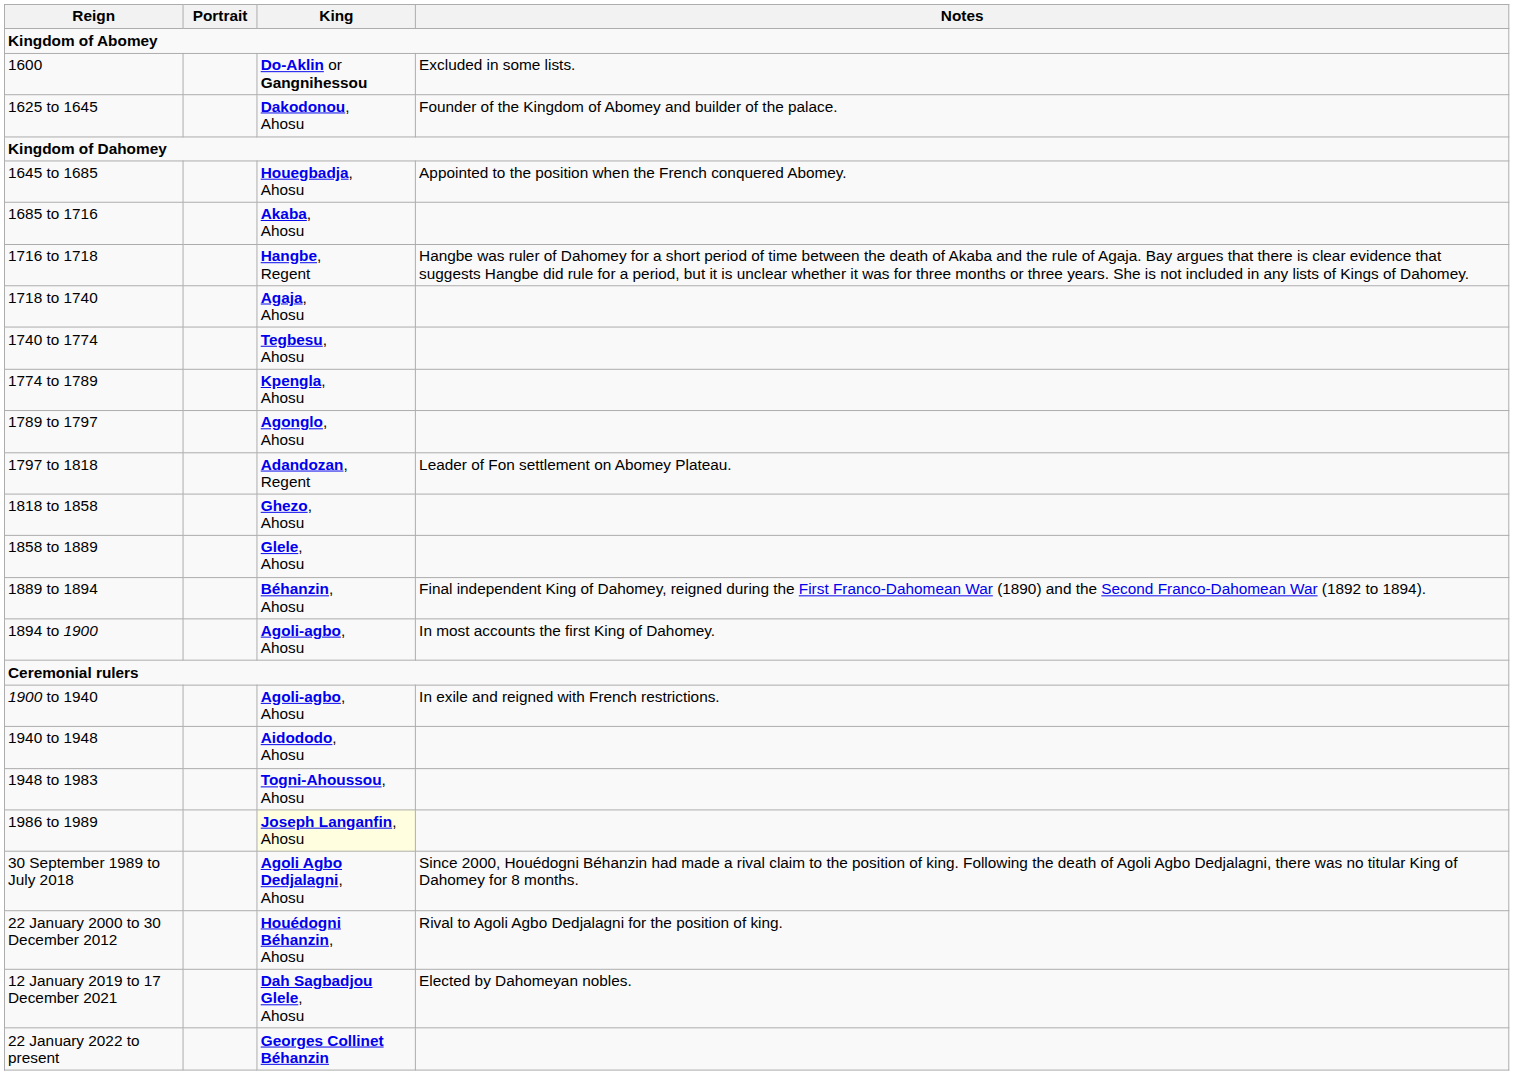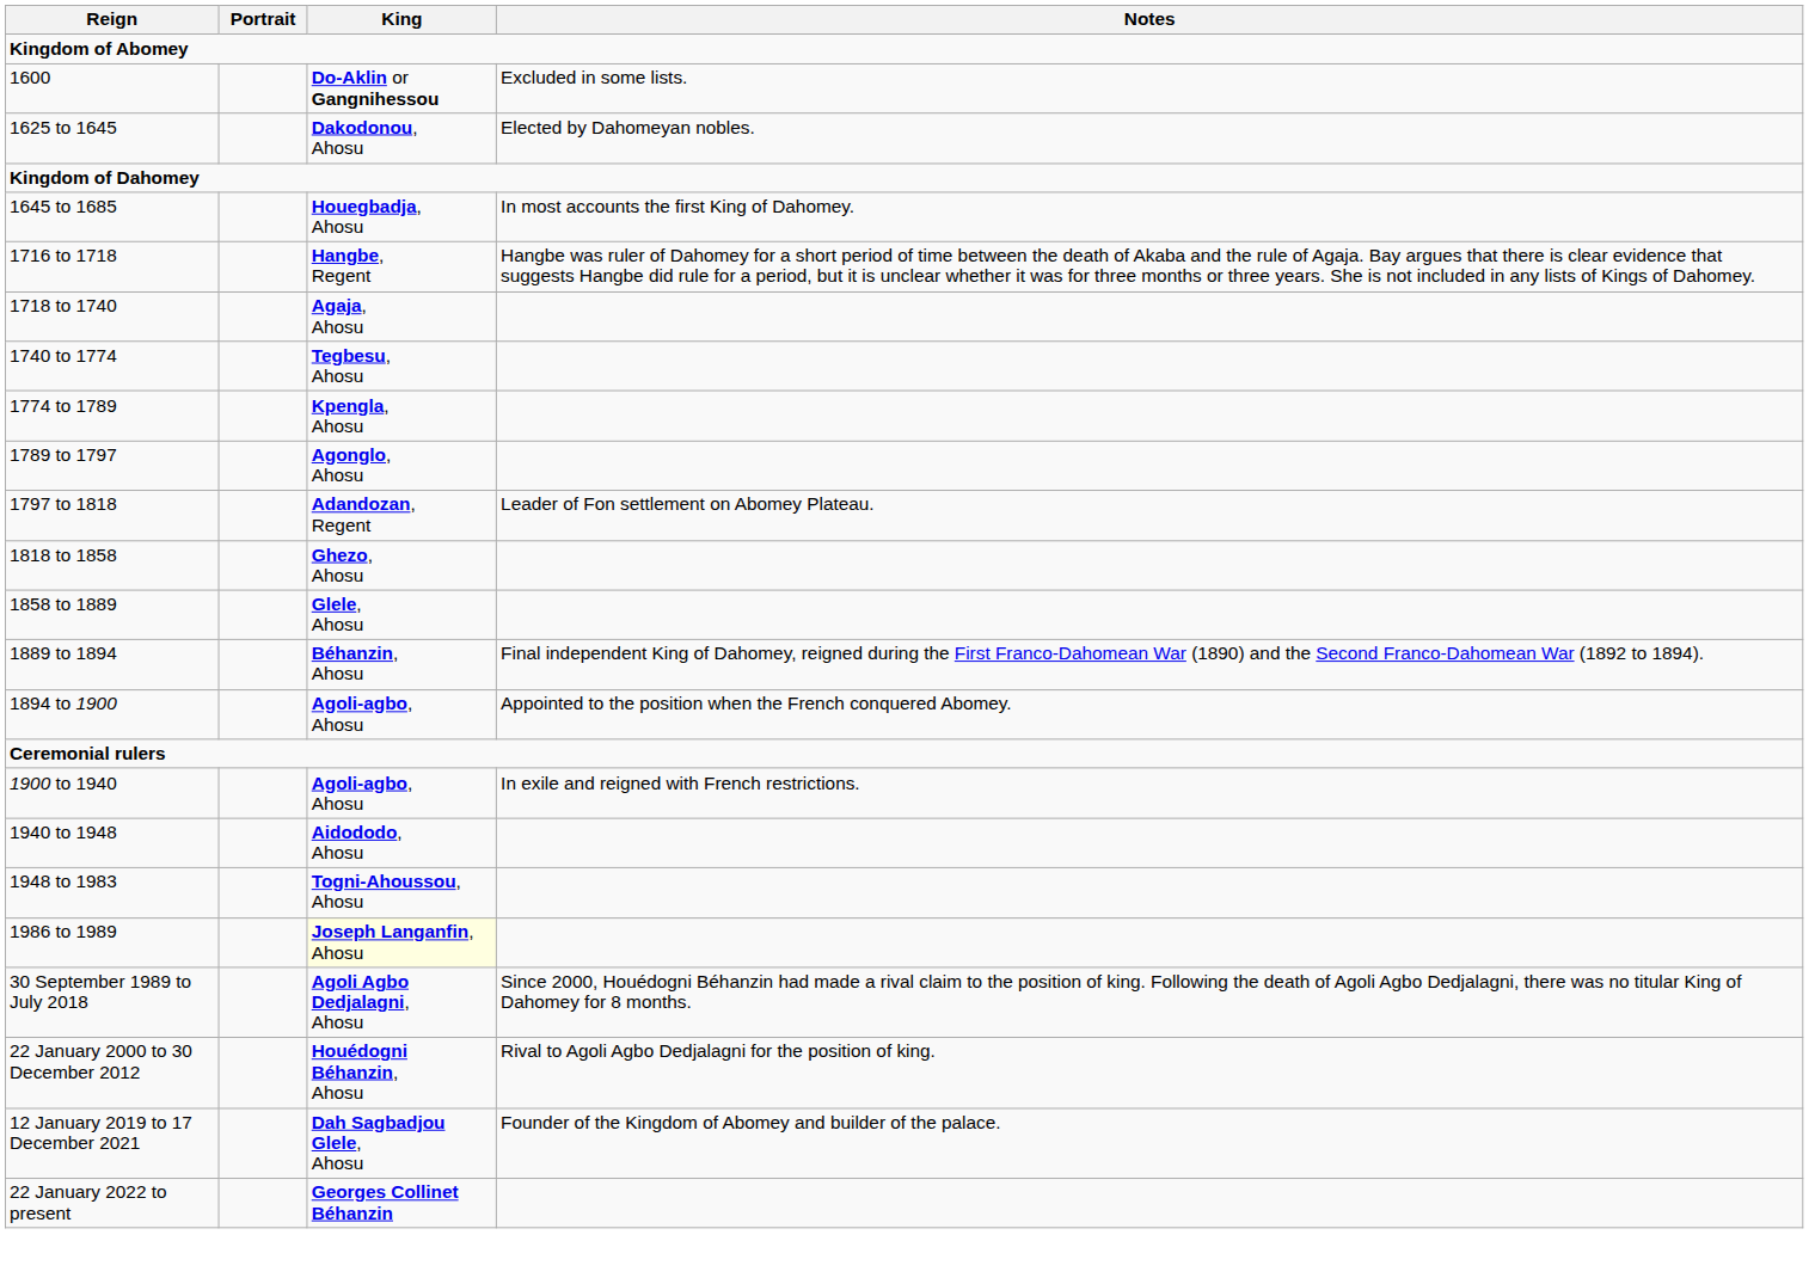 <table class="wikitable">
 <tr align=left>
 <th>Reign</th>
 <th width=70px>Portrait</th>
 <th>King</th>
 <th>Notes</th>
 </tr>
 <tr valign=top>
 <td colspan="4"><strong>Kingdom of Abomey</strong></td>
 </tr>
 <tr valign=top>
 <td> 1600</td>
 <td></td>
 <td><strong><a href='#'>Do-Aklin</a></strong> or <strong>Gangnihessou</strong></td>
 <td>Excluded in some lists.</td>
 </tr>
 <tr valign=top>
 <td> 1625 to 1645</td>
 <td></td>
 <td><strong><a href='#'>Dakodonou</a></strong>, <br>Ahosu</td>
-<td>Founder of the Kingdom of Abomey and builder of the palace.</td>
+<td>Elected by Dahomeyan nobles.</td>
 </tr>
 <tr valign=top>
 <td colspan="4"><strong>Kingdom of Dahomey</strong></td>
 </tr>
 <tr valign=top>
 <td>1645 to 1685</td>
 <td></td>
 <td><strong><a href='#'>Houegbadja</a></strong>, <br>Ahosu</td>
-<td>Appointed to the position when the French conquered Abomey.</td>
-</tr>
-<tr valign=top>
-<td>1685 to 1716</td>
-<td></td>
-<td><strong><a href='#'>Akaba</a></strong>, <br>Ahosu</td>
-<td></td>
+<td>In most accounts the first King of Dahomey.</td>
 </tr>
 <tr valign=top>
 <td>1716 to 1718</td>
 <td></td>
 <td><strong><a href='#'>Hangbe</a></strong>, <br>Regent</td>
 <td>Hangbe was ruler of Dahomey for a short period of time between the death of Akaba and the rule of Agaja. Bay argues that there is clear evidence that suggests Hangbe did rule for a period, but it is unclear whether it was for three months or three years. She is not included in any lists of Kings of Dahomey.</td>
 </tr>
 <tr valign=top>
 <td>1718 to 1740</td>
 <td></td>
 <td><strong><a href='#'>Agaja</a></strong>, <br>Ahosu</td>
 <td></td>
 </tr>
 <tr valign=top>
 <td>1740 to 1774</td>
 <td></td>
 <td><strong><a href='#'>Tegbesu</a></strong>, <br>Ahosu</td>
 <td></td>
 </tr>
 <tr valign=top>
 <td>1774 to 1789</td>
 <td></td>
 <td><strong><a href='#'>Kpengla</a></strong>, <br>Ahosu</td>
 <td></td>
 </tr>
 <tr valign=top>
 <td>1789 to 1797</td>
 <td></td>
 <td><strong><a href='#'>Agonglo</a></strong>, <br>Ahosu</td>
 <td></td>
 </tr>
 <tr valign=top>
 <td>1797 to 1818</td>
 <td></td>
 <td><strong><a href='#'>Adandozan</a></strong>, <br>Regent</td>
 <td>Leader of Fon settlement on Abomey Plateau.</td>
 </tr>
 <tr valign=top>
 <td>1818 to 1858</td>
 <td></td>
 <td><strong><a href='#'>Ghezo</a></strong>, <br>Ahosu</td>
 <td></td>
 </tr>
 <tr valign=top>
 <td>1858 to 1889</td>
 <td></td>
 <td><strong><a href='#'>Glele</a></strong>, <br>Ahosu</td>
 <td></td>
 </tr>
 <tr valign=top>
 <td>1889 to 1894</td>
 <td></td>
 <td><strong><a href='#'>Béhanzin</a></strong>, <br>Ahosu</td>
 <td>Final independent King of Dahomey, reigned during the <a href='#'>First Franco-Dahomean War</a> (1890) and the <a href='#'>Second Franco-Dahomean War</a> (1892 to 1894).</td>
 </tr>
 <tr valign=top>
 <td>1894 to <em>1900</em></td>
 <td></td>
 <td><strong><a href='#'>Agoli-agbo</a></strong>, <br>Ahosu</td>
-<td>In most accounts the first King of Dahomey.</td>
+<td>Appointed to the position when the French conquered Abomey.</td>
 </tr>
 <tr valign=top>
 <td colspan="4"><strong>Ceremonial rulers</strong></td>
 </tr>
 <tr valign=top>
 <td><em>1900</em> to 1940</td>
 <td></td>
 <td><strong><a href='#'>Agoli-agbo</a></strong>, <br>Ahosu</td>
 <td>In exile and reigned with French restrictions.</td>
 </tr>
 <tr valign=top>
 <td>1940 to 1948</td>
 <td></td>
 <td><strong><a href='#'>Aidododo</a></strong>, <br>Ahosu</td>
 <td></td>
 </tr>
 <tr valign=top>
 <td>1948 to 1983</td>
 <td></td>
 <td><strong><a href='#'>Togni-Ahoussou</a></strong>, <br>Ahosu</td>
 <td></td>
 </tr>
 <tr valign=top>
 <td>1986 to 1989</td>
 <td></td>
 <td style="background: lightyellow;"><strong><a href='#'>Joseph Langanfin</a></strong>, <br>Ahosu</td>
 <td></td>
 </tr>
 <tr valign=top>
 <td>30 September 1989 to July 2018</td>
 <td></td>
 <td><strong><a href='#'>Agoli Agbo Dedjalagni</a></strong>, <br>Ahosu</td>
 <td>Since 2000, Houédogni Béhanzin had made a rival claim to the position of king. Following the death of Agoli Agbo Dedjalagni, there was no titular King of Dahomey for 8 months.</td>
 </tr>
 <tr valign=top>
 <td>22 January 2000 to 30 December 2012</td>
 <td></td>
 <td><strong><a href='#'>Houédogni Béhanzin</a></strong>, <br>Ahosu</td>
 <td>Rival to Agoli Agbo Dedjalagni for the position of king.</td>
 </tr>
 <tr valign=top>
 <td>12 January 2019 to 17 December 2021</td>
 <td></td>
 <td><strong><a href='#'>Dah Sagbadjou Glele</a></strong>, <br>Ahosu</td>
-<td>Elected by Dahomeyan nobles.</td>
+<td>Founder of the Kingdom of Abomey and builder of the palace.</td>
 </tr>
 <tr valign=top>
 <td>22 January 2022 to present</td>
 <td></td>
 <td><strong><a href='#'>Georges Collinet Béhanzin</a></strong></td>
 <td></td>
 </tr>
 </table>
